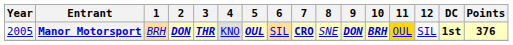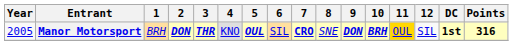 <table class="wikitable" style="text-align:center; font-size:85%">
 <tr>
 <th>Year</th>
 <th>Entrant</th>
 <th>1</th>
 <th>2</th>
 <th>3</th>
 <th>4</th>
 <th>5</th>
 <th>6</th>
 <th>7</th>
 <th>8</th>
 <th>9</th>
 <th>10</th>
 <th>11</th>
 <th>12</th>
 <th>DC</th>
 <th>Points</th>
 </tr>
 <tr>
 <td><a href='#'>2005</a></td>
 <th nowrap><a href='#'>Manor Motorsport</a></th>
 <td style="background:#FFDF9F"><em><a href='#'>BRH</a></em><br></td>
 <td style="background:#FFFFBF"><strong><em><a href='#'>DON</a></em></strong><br></td>
 <td style="background:#FFFFBF"><strong><em><a href='#'>THR</a></em></strong><br></td>
 <td style="background:#DFDFDF"><a href='#'>KNO</a><br></td>
 <td style="background:#FFFFBF"><strong><em><a href='#'>OUL</a></em></strong><br></td>
 <td style="background:#FFDF9F"><a href='#'>SIL</a><br></td>
 <td style="background:#FFFFBF"><strong><a href='#'>CRO</a></strong><br></td>
 <td style="background:#FFFFBF"><em><a href='#'>SNE</a></em><br></td>
 <td style="background:#FFFFBF"><strong><em><a href='#'>DON</a></em></strong><br></td>
 <td style="background:#FFFFBF"><strong><em><a href='#'>BRH</a></em></strong><br></td>
 <td style="background: gold;"><a href='#'>OUL</a></td>
 <td><a href='#'>SIL</a></td>
 <th style="background:#FFFFBF">1st</th>
-<th style="background:#FFFFBF">376</th>
+<th style="background:#FFFFBF">316</th>
 </tr>
 <tr>
 </tr>
 </table>
